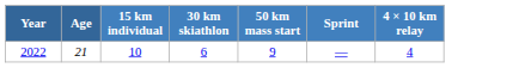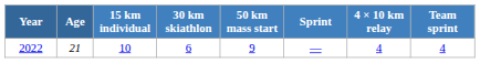 <table class="wikitable" style="font-size:95%; text-align:center; border:grey solid 1px; border-collapse:collapse; background:#ffffff;">
 <tr>
 <th style="background-color:#369; color:white; width:60px;"> Year </th>
 <th style="background-color:#369; color:white; width:40px;"> Age </th>
 <th style="background-color:#4180be; color:white; width:75px;"> 15 km <br> individual </th>
 <th style="background-color:#4180be; color:white; width:75px;"> 30 km <br> skiathlon </th>
 <th style="background-color:#4180be; color:white; width:75px;"> 50 km <br> mass start </th>
 <th style="background-color:#4180be; color:white; width:75px;"> Sprint </th>
 <th style="background-color:#4180be; color:white; width:75px;"> 4 × 10 km <br> relay </th>
+<th style="background-color:#4180be; color:white; width:75px;"> Team <br> sprint </th>
 </tr>
 <tr>
 <td><a href='#'>2022</a></td>
 <td><em>21</em></td>
 <td><a href='#'>10</a></td>
 <td><a href='#'>6</a></td>
 <td><a href='#'>9</a></td>
 <td><a href='#'>—</a></td>
 <td><a href='#'>4</a></td>
+<td><a href='#'>4</a></td>
 </tr>
 </table>
